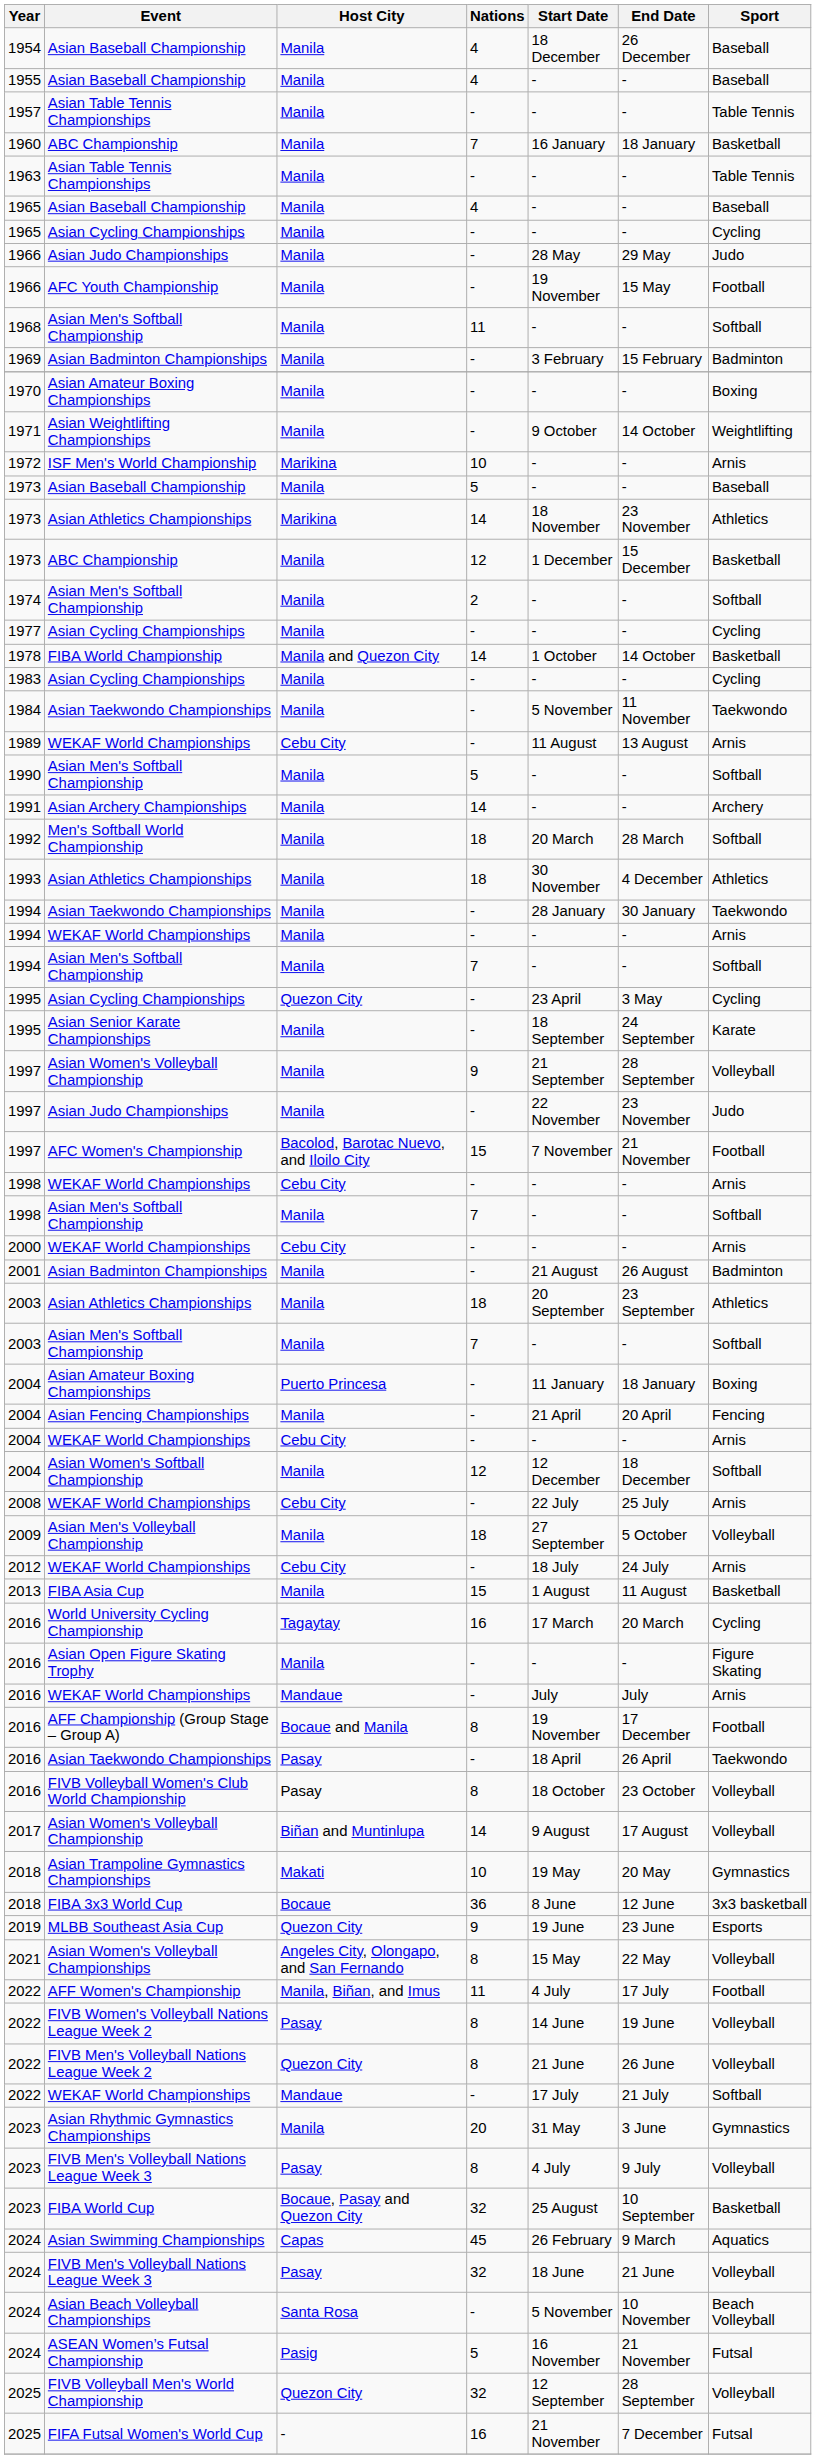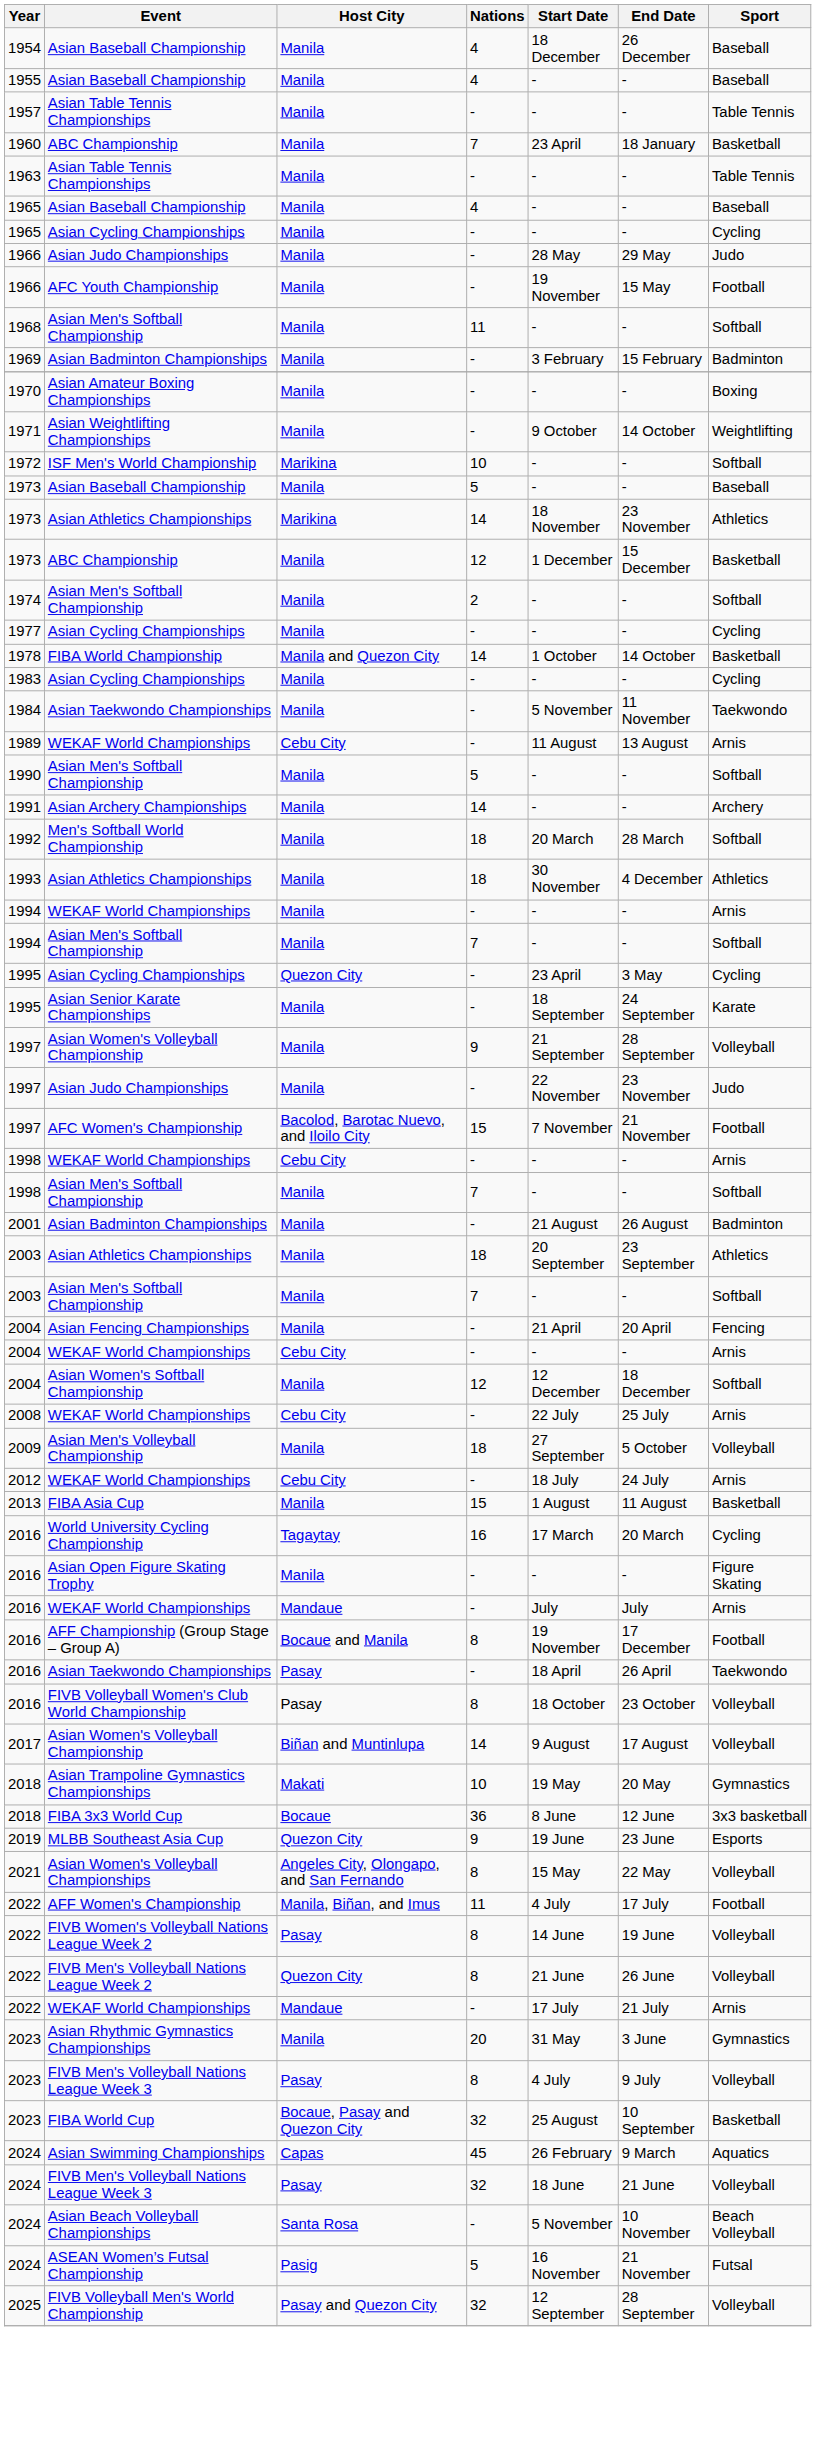 <table class="wikitable sortable" style="text-align:left; font-size:100%">
 <tr>
 <th>Year</th>
 <th>Event</th>
 <th>Host City</th>
 <th>Nations</th>
 <th>Start Date</th>
 <th>End Date</th>
 <th>Sport</th>
 </tr>
 <tr>
 <td>1954</td>
 <td><a href='#'>Asian Baseball Championship</a></td>
 <td><a href='#'>Manila</a></td>
 <td>4</td>
 <td>18 December</td>
 <td>26 December</td>
 <td>Baseball</td>
 </tr>
 <tr>
 <td>1955</td>
 <td><a href='#'>Asian Baseball Championship</a></td>
 <td><a href='#'>Manila</a></td>
 <td>4</td>
 <td>-</td>
 <td>-</td>
 <td>Baseball</td>
 </tr>
 <tr>
 <td>1957</td>
 <td><a href='#'>Asian Table Tennis Championships</a></td>
 <td><a href='#'>Manila</a></td>
 <td>-</td>
 <td>-</td>
 <td>-</td>
 <td>Table Tennis</td>
 </tr>
 <tr>
 <td>1960</td>
 <td><a href='#'>ABC Championship</a></td>
 <td><a href='#'>Manila</a></td>
 <td>7</td>
-<td>16 January</td>
+<td>23 April</td>
 <td>18 January</td>
 <td>Basketball</td>
 </tr>
 <tr>
 <td>1963</td>
 <td><a href='#'>Asian Table Tennis Championships</a></td>
 <td><a href='#'>Manila</a></td>
 <td>-</td>
 <td>-</td>
 <td>-</td>
 <td>Table Tennis</td>
 </tr>
 <tr>
 <td>1965</td>
 <td><a href='#'>Asian Baseball Championship</a></td>
 <td><a href='#'>Manila</a></td>
 <td>4</td>
 <td>-</td>
 <td>-</td>
 <td>Baseball</td>
 </tr>
 <tr>
 <td>1965</td>
 <td><a href='#'>Asian Cycling Championships</a></td>
 <td><a href='#'>Manila</a></td>
 <td>-</td>
 <td>-</td>
 <td>-</td>
 <td>Cycling</td>
 </tr>
 <tr>
 <td>1966</td>
 <td><a href='#'>Asian Judo Championships</a></td>
 <td><a href='#'>Manila</a></td>
 <td>-</td>
 <td>28 May</td>
 <td>29 May</td>
 <td>Judo</td>
 </tr>
 <tr>
 <td>1966</td>
 <td><a href='#'>AFC Youth Championship</a></td>
 <td><a href='#'>Manila</a></td>
 <td>-</td>
 <td>19 November</td>
 <td>15 May</td>
 <td>Football</td>
 </tr>
 <tr>
 <td>1968</td>
 <td><a href='#'>Asian Men's Softball Championship</a></td>
 <td><a href='#'>Manila</a></td>
 <td>11</td>
 <td>-</td>
 <td>-</td>
 <td>Softball</td>
 </tr>
 <tr>
 <td>1969</td>
 <td><a href='#'>Asian Badminton Championships</a></td>
 <td><a href='#'>Manila</a></td>
 <td>-</td>
 <td>3 February</td>
 <td>15 February</td>
 <td>Badminton</td>
 </tr>
 <tr>
 </tr>
 <tr>
 <td>1970</td>
 <td><a href='#'>Asian Amateur Boxing Championships</a></td>
 <td><a href='#'>Manila</a></td>
 <td>-</td>
 <td>-</td>
 <td>-</td>
 <td>Boxing</td>
 </tr>
 <tr>
 <td>1971</td>
 <td><a href='#'>Asian Weightlifting Championships</a></td>
 <td><a href='#'>Manila</a></td>
 <td>-</td>
 <td>9 October</td>
 <td>14 October</td>
 <td>Weightlifting</td>
 </tr>
 <tr>
 <td>1972</td>
 <td><a href='#'>ISF Men's World Championship</a></td>
 <td><a href='#'>Marikina</a></td>
 <td>10</td>
 <td>-</td>
 <td>-</td>
-<td>Arnis</td>
+<td>Softball</td>
 </tr>
 <tr>
 <td>1973</td>
 <td><a href='#'>Asian Baseball Championship</a></td>
 <td><a href='#'>Manila</a></td>
 <td>5</td>
 <td>-</td>
 <td>-</td>
 <td>Baseball</td>
 </tr>
 <tr>
 <td>1973</td>
 <td><a href='#'>Asian Athletics Championships</a></td>
 <td><a href='#'>Marikina</a></td>
 <td>14</td>
 <td>18 November</td>
 <td>23 November</td>
 <td>Athletics</td>
 </tr>
 <tr>
 <td>1973</td>
 <td><a href='#'>ABC Championship</a></td>
 <td><a href='#'>Manila</a></td>
 <td>12</td>
 <td>1 December</td>
 <td>15 December</td>
 <td>Basketball</td>
 </tr>
 <tr>
 <td>1974</td>
 <td><a href='#'>Asian Men's Softball Championship</a></td>
 <td><a href='#'>Manila</a></td>
 <td>2</td>
 <td>-</td>
 <td>-</td>
 <td>Softball</td>
 </tr>
 <tr>
 <td>1977</td>
 <td><a href='#'>Asian Cycling Championships</a></td>
 <td><a href='#'>Manila</a></td>
 <td>-</td>
 <td>-</td>
 <td>-</td>
 <td>Cycling</td>
 </tr>
 <tr>
 <td>1978</td>
 <td><a href='#'>FIBA World Championship</a></td>
 <td><a href='#'>Manila</a> and <a href='#'>Quezon City</a></td>
 <td>14</td>
 <td>1 October</td>
 <td>14 October</td>
 <td>Basketball</td>
 </tr>
 <tr>
 <td>1983</td>
 <td><a href='#'>Asian Cycling Championships</a></td>
 <td><a href='#'>Manila</a></td>
 <td>-</td>
 <td>-</td>
 <td>-</td>
 <td>Cycling</td>
 </tr>
 <tr>
 <td>1984</td>
 <td><a href='#'>Asian Taekwondo Championships</a></td>
 <td><a href='#'>Manila</a></td>
 <td>-</td>
 <td>5 November</td>
 <td>11 November</td>
 <td>Taekwondo</td>
 </tr>
 <tr>
 <td>1989</td>
 <td><a href='#'>WEKAF World Championships</a></td>
 <td><a href='#'>Cebu City</a></td>
 <td>-</td>
 <td>11 August</td>
 <td>13 August</td>
 <td>Arnis</td>
 </tr>
 <tr>
 <td>1990</td>
 <td><a href='#'>Asian Men's Softball Championship</a></td>
 <td><a href='#'>Manila</a></td>
 <td>5</td>
 <td>-</td>
 <td>-</td>
 <td>Softball</td>
 </tr>
 <tr>
 <td>1991</td>
 <td><a href='#'>Asian Archery Championships</a></td>
 <td><a href='#'>Manila</a></td>
 <td>14</td>
 <td>-</td>
 <td>-</td>
 <td>Archery</td>
 </tr>
 <tr>
 <td>1992</td>
 <td><a href='#'>Men's Softball World Championship</a></td>
 <td><a href='#'>Manila</a></td>
 <td>18</td>
 <td>20 March</td>
 <td>28 March</td>
 <td>Softball</td>
 </tr>
 <tr>
 <td>1993</td>
 <td><a href='#'>Asian Athletics Championships</a></td>
 <td><a href='#'>Manila</a></td>
 <td>18</td>
 <td>30 November</td>
 <td>4 December</td>
 <td>Athletics</td>
 </tr>
 <tr>
 <td>1994</td>
-<td><a href='#'>Asian Taekwondo Championships</a></td>
-<td><a href='#'>Manila</a></td>
-<td>-</td>
-<td>28 January</td>
-<td>30 January</td>
-<td>Taekwondo</td>
-</tr>
-<tr>
-<td>1994</td>
 <td><a href='#'>WEKAF World Championships</a></td>
 <td><a href='#'>Manila</a></td>
 <td>-</td>
 <td>-</td>
 <td>-</td>
 <td>Arnis</td>
 </tr>
 <tr>
 <td>1994</td>
 <td><a href='#'>Asian Men's Softball Championship</a></td>
 <td><a href='#'>Manila</a></td>
 <td>7</td>
 <td>-</td>
 <td>-</td>
 <td>Softball</td>
 </tr>
 <tr>
 <td>1995</td>
 <td><a href='#'>Asian Cycling Championships</a></td>
 <td><a href='#'>Quezon City</a></td>
 <td>-</td>
 <td>23 April</td>
 <td>3 May</td>
 <td>Cycling</td>
 </tr>
 <tr>
 <td>1995</td>
 <td><a href='#'>Asian Senior Karate Championships</a></td>
 <td><a href='#'>Manila</a></td>
 <td>-</td>
 <td>18 September</td>
 <td>24 September</td>
 <td>Karate</td>
 </tr>
 <tr>
 <td>1997</td>
 <td><a href='#'>Asian Women's Volleyball Championship</a></td>
 <td><a href='#'>Manila</a></td>
 <td>9</td>
 <td>21 September</td>
 <td>28 September</td>
 <td>Volleyball</td>
 </tr>
 <tr>
 <td>1997</td>
 <td><a href='#'>Asian Judo Championships</a></td>
 <td><a href='#'>Manila</a></td>
 <td>-</td>
 <td>22 November</td>
 <td>23 November</td>
 <td>Judo</td>
 </tr>
 <tr>
 <td>1997</td>
 <td><a href='#'>AFC Women's Championship</a></td>
 <td><a href='#'>Bacolod</a>, <a href='#'>Barotac Nuevo</a>, and <a href='#'>Iloilo City</a></td>
 <td>15</td>
 <td>7 November</td>
 <td>21 November</td>
 <td>Football</td>
 </tr>
 <tr>
 <td>1998</td>
 <td><a href='#'>WEKAF World Championships</a></td>
 <td><a href='#'>Cebu City</a></td>
 <td>-</td>
 <td>-</td>
 <td>-</td>
 <td>Arnis</td>
 </tr>
 <tr>
 <td>1998</td>
 <td><a href='#'>Asian Men's Softball Championship</a></td>
 <td><a href='#'>Manila</a></td>
 <td>7</td>
 <td>-</td>
 <td>-</td>
 <td>Softball</td>
 </tr>
 <tr>
-<td>2000</td>
-<td><a href='#'>WEKAF World Championships</a></td>
-<td><a href='#'>Cebu City</a></td>
-<td>-</td>
-<td>-</td>
-<td>-</td>
-<td>Arnis</td>
-</tr>
-<tr>
 <td>2001</td>
 <td><a href='#'>Asian Badminton Championships</a></td>
 <td><a href='#'>Manila</a></td>
 <td>-</td>
 <td>21 August</td>
 <td>26 August</td>
 <td>Badminton</td>
 </tr>
 <tr>
 <td>2003</td>
 <td><a href='#'>Asian Athletics Championships</a></td>
 <td><a href='#'>Manila</a></td>
 <td>18</td>
 <td>20 September</td>
 <td>23 September</td>
 <td>Athletics</td>
 </tr>
 <tr>
 <td>2003</td>
 <td><a href='#'>Asian Men's Softball Championship</a></td>
 <td><a href='#'>Manila</a></td>
 <td>7</td>
 <td>-</td>
 <td>-</td>
 <td>Softball</td>
-</tr>
-<tr>
-<td>2004</td>
-<td><a href='#'>Asian Amateur Boxing Championships</a></td>
-<td><a href='#'>Puerto Princesa</a></td>
-<td>-</td>
-<td>11 January</td>
-<td>18 January</td>
-<td>Boxing</td>
 </tr>
 <tr>
 <td>2004</td>
 <td><a href='#'>Asian Fencing Championships</a></td>
 <td><a href='#'>Manila</a></td>
 <td>-</td>
 <td>21 April</td>
 <td>20 April</td>
 <td>Fencing</td>
 </tr>
 <tr>
 <td>2004</td>
 <td><a href='#'>WEKAF World Championships</a></td>
 <td><a href='#'>Cebu City</a></td>
 <td>-</td>
 <td>-</td>
 <td>-</td>
 <td>Arnis</td>
 </tr>
 <tr>
 <td>2004</td>
 <td><a href='#'>Asian Women's Softball Championship</a></td>
 <td><a href='#'>Manila</a></td>
 <td>12</td>
 <td>12 December</td>
 <td>18 December</td>
 <td>Softball</td>
 </tr>
 <tr>
 <td>2008</td>
 <td><a href='#'>WEKAF World Championships</a></td>
 <td><a href='#'>Cebu City</a></td>
 <td>-</td>
 <td>22 July</td>
 <td>25 July</td>
 <td>Arnis</td>
 </tr>
 <tr>
 <td>2009</td>
 <td><a href='#'>Asian Men's Volleyball Championship</a></td>
 <td><a href='#'>Manila</a></td>
 <td>18</td>
 <td>27 September</td>
 <td>5 October</td>
 <td>Volleyball</td>
 </tr>
 <tr>
 <td>2012</td>
 <td><a href='#'>WEKAF World Championships</a></td>
 <td><a href='#'>Cebu City</a></td>
 <td>-</td>
 <td>18 July</td>
 <td>24 July</td>
 <td>Arnis</td>
 </tr>
 <tr>
 <td>2013</td>
 <td><a href='#'>FIBA Asia Cup</a></td>
 <td><a href='#'>Manila</a></td>
 <td>15</td>
 <td>1 August</td>
 <td>11 August</td>
 <td>Basketball</td>
 </tr>
 <tr>
 <td>2016</td>
 <td><a href='#'>World University Cycling Championship</a></td>
 <td><a href='#'>Tagaytay</a></td>
 <td>16</td>
 <td>17 March</td>
 <td>20 March</td>
 <td>Cycling</td>
 </tr>
 <tr>
 <td>2016</td>
 <td><a href='#'>Asian Open Figure Skating Trophy</a></td>
 <td><a href='#'>Manila</a></td>
 <td>-</td>
 <td>-</td>
 <td>-</td>
 <td>Figure Skating</td>
 </tr>
 <tr>
 <td>2016</td>
 <td><a href='#'>WEKAF World Championships</a></td>
 <td><a href='#'>Mandaue</a></td>
 <td>-</td>
 <td>July</td>
 <td>July</td>
 <td>Arnis</td>
 </tr>
 <tr>
 <td>2016</td>
 <td><a href='#'>AFF Championship</a> (Group Stage – Group A)</td>
 <td><a href='#'>Bocaue</a> and <a href='#'>Manila</a></td>
 <td>8</td>
 <td>19 November</td>
 <td>17 December</td>
 <td>Football</td>
 </tr>
 <tr>
 <td>2016</td>
 <td><a href='#'>Asian Taekwondo Championships</a></td>
 <td><a href='#'>Pasay</a></td>
 <td>-</td>
 <td>18 April</td>
 <td>26 April</td>
 <td>Taekwondo</td>
 </tr>
 <tr>
 <td>2016</td>
 <td><a href='#'>FIVB Volleyball Women's Club World Championship</a></td>
 <td>Pasay</td>
 <td>8</td>
 <td>18 October</td>
 <td>23 October</td>
 <td>Volleyball</td>
 </tr>
 <tr>
 <td>2017</td>
 <td><a href='#'>Asian Women's Volleyball Championship</a></td>
 <td><a href='#'>Biñan</a> and <a href='#'>Muntinlupa</a></td>
 <td>14</td>
 <td>9 August</td>
 <td>17 August</td>
 <td>Volleyball</td>
 </tr>
 <tr>
 <td>2018</td>
 <td><a href='#'>Asian Trampoline Gymnastics Championships</a></td>
 <td><a href='#'>Makati</a></td>
 <td>10</td>
 <td>19 May</td>
 <td>20 May</td>
 <td>Gymnastics</td>
 </tr>
 <tr>
 <td>2018</td>
 <td><a href='#'>FIBA 3x3 World Cup</a></td>
 <td><a href='#'>Bocaue</a></td>
 <td>36</td>
 <td>8 June</td>
 <td>12 June</td>
 <td>3x3 basketball</td>
 </tr>
 <tr>
 <td>2019</td>
 <td><a href='#'>MLBB Southeast Asia Cup</a></td>
 <td><a href='#'>Quezon City</a></td>
 <td>9</td>
 <td>19 June</td>
 <td>23 June</td>
 <td>Esports</td>
 </tr>
 <tr>
 <td>2021</td>
 <td><a href='#'>Asian Women's Volleyball Championships</a></td>
 <td><a href='#'>Angeles City</a>, <a href='#'>Olongapo</a>, and <a href='#'>San Fernando</a></td>
 <td>8</td>
 <td>15 May</td>
 <td>22 May</td>
 <td>Volleyball</td>
 </tr>
 <tr>
 <td>2022</td>
 <td><a href='#'>AFF Women's Championship</a></td>
 <td><a href='#'>Manila</a>, <a href='#'>Biñan</a>, and <a href='#'>Imus</a></td>
 <td>11</td>
 <td>4 July</td>
 <td>17 July</td>
 <td>Football</td>
 </tr>
 <tr>
 <td>2022</td>
 <td><a href='#'>FIVB Women's Volleyball Nations League Week 2</a></td>
 <td><a href='#'>Pasay</a></td>
 <td>8</td>
 <td>14 June</td>
 <td>19 June</td>
 <td>Volleyball</td>
 </tr>
 <tr>
 <td>2022</td>
 <td><a href='#'>FIVB Men's Volleyball Nations League Week 2</a></td>
 <td><a href='#'>Quezon City</a></td>
 <td>8</td>
 <td>21 June</td>
 <td>26 June</td>
 <td>Volleyball</td>
 </tr>
 <tr>
 <td>2022</td>
 <td><a href='#'>WEKAF World Championships</a></td>
 <td><a href='#'>Mandaue</a></td>
 <td>-</td>
 <td>17 July</td>
 <td>21 July</td>
-<td>Softball</td>
+<td>Arnis</td>
 </tr>
 <tr>
 <td>2023</td>
 <td><a href='#'>Asian Rhythmic Gymnastics Championships</a></td>
 <td><a href='#'>Manila</a></td>
 <td>20</td>
 <td>31 May</td>
 <td>3 June</td>
 <td>Gymnastics</td>
 </tr>
 <tr>
 <td>2023</td>
 <td><a href='#'>FIVB Men's Volleyball Nations League Week 3</a></td>
 <td><a href='#'>Pasay</a></td>
 <td>8</td>
 <td>4 July</td>
 <td>9 July</td>
 <td>Volleyball</td>
 </tr>
 <tr>
 <td>2023</td>
 <td><a href='#'>FIBA World Cup</a></td>
 <td><a href='#'>Bocaue</a>, <a href='#'>Pasay</a> and <a href='#'>Quezon City</a></td>
 <td>32</td>
 <td>25 August</td>
 <td>10 September</td>
 <td>Basketball</td>
 </tr>
 <tr>
 <td>2024</td>
 <td><a href='#'>Asian Swimming Championships</a></td>
 <td><a href='#'>Capas</a></td>
 <td>45</td>
 <td>26 February</td>
 <td>9 March</td>
 <td>Aquatics</td>
 </tr>
 <tr>
 <td>2024</td>
 <td><a href='#'>FIVB Men's Volleyball Nations League Week 3</a></td>
 <td><a href='#'>Pasay</a></td>
 <td>32</td>
 <td>18 June</td>
 <td>21 June</td>
 <td>Volleyball</td>
 </tr>
 <tr>
 <td>2024</td>
 <td><a href='#'>Asian Beach Volleyball Championships</a></td>
 <td><a href='#'>Santa Rosa</a></td>
 <td>-</td>
 <td>5 November</td>
 <td>10 November</td>
 <td>Beach Volleyball</td>
 </tr>
 <tr>
 <td>2024</td>
 <td><a href='#'>ASEAN Women’s Futsal Championship</a></td>
 <td><a href='#'>Pasig</a></td>
 <td>5</td>
 <td>16 November</td>
 <td>21 November</td>
 <td>Futsal</td>
 </tr>
 <tr>
 <td>2025</td>
 <td><a href='#'>FIVB Volleyball Men's World Championship</a></td>
-<td><a href='#'>Quezon City</a></td>
+<td><a href='#'>Pasay</a> and <a href='#'>Quezon City</a></td>
 <td>32</td>
 <td>12 September</td>
 <td>28 September</td>
 <td>Volleyball</td>
 </tr>
 <tr>
-<td>2025</td>
-<td><a href='#'>FIFA Futsal Women's World Cup</a></td>
-<td>-</td>
-<td>16</td>
-<td>21 November</td>
-<td>7 December</td>
-<td>Futsal</td>
-</tr>
-<tr>
 </tr>
 </table>
